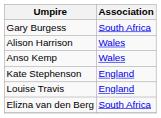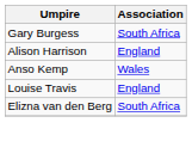 <table class="wikitable collapsible">
 <tr>
 <th>Umpire</th>
 <th>Association</th>
 </tr>
 <tr>
 <td>Gary Burgess</td>
 <td><a href='#'>South Africa</a></td>
 </tr>
 <tr>
 <td>Alison Harrison</td>
-<td><a href='#'>Wales</a></td>
+<td><a href='#'>England</a></td>
 </tr>
 <tr>
 <td>Anso Kemp</td>
 <td><a href='#'>Wales</a></td>
-</tr>
-<tr>
-<td>Kate Stephenson</td>
-<td><a href='#'>England</a></td>
 </tr>
 <tr>
 <td>Louise Travis</td>
 <td><a href='#'>England</a></td>
 </tr>
 <tr>
 <td>Elizna van den Berg</td>
 <td><a href='#'>South Africa</a></td>
 </tr>
 <tr>
 </tr>
 </table>
